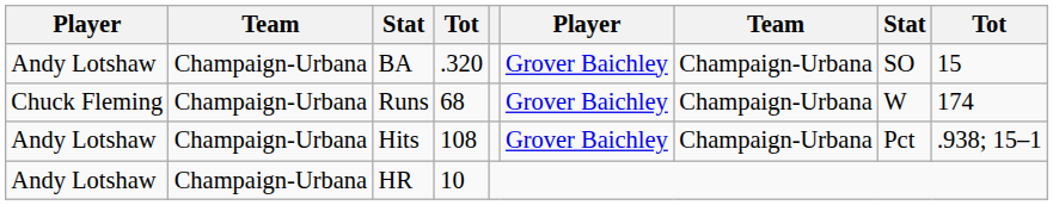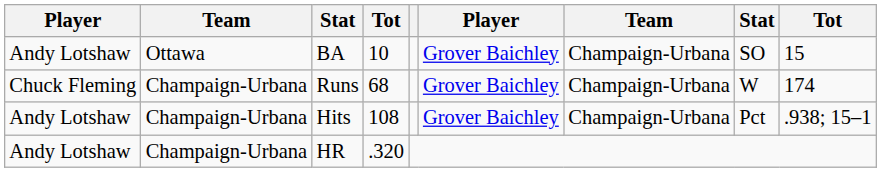 <table class="wikitable">
 <tr>
 <th>Player</th>
 <th>Team</th>
 <th>Stat</th>
 <th>Tot</th>
 <th></th>
 <th>Player</th>
 <th>Team</th>
 <th>Stat</th>
 <th>Tot</th>
 </tr>
 <tr>
 <td>Andy Lotshaw</td>
-<td>Champaign-Urbana</td>
+<td>Ottawa</td>
 <td>BA</td>
-<td>.320</td>
+<td>10</td>
 <td></td>
 <td><a href='#'>Grover Baichley</a></td>
 <td>Champaign-Urbana</td>
 <td>SO</td>
 <td>15</td>
 </tr>
 <tr>
 <td>Chuck Fleming</td>
 <td>Champaign-Urbana</td>
 <td>Runs</td>
 <td>68</td>
 <td></td>
 <td><a href='#'>Grover Baichley</a></td>
 <td>Champaign-Urbana</td>
 <td>W</td>
 <td>174</td>
 </tr>
 <tr>
 <td>Andy Lotshaw</td>
 <td>Champaign-Urbana</td>
 <td>Hits</td>
 <td>108</td>
 <td></td>
 <td><a href='#'>Grover Baichley</a></td>
 <td>Champaign-Urbana</td>
 <td>Pct</td>
 <td>.938; 15–1</td>
 </tr>
 <tr>
 <td>Andy Lotshaw</td>
 <td>Champaign-Urbana</td>
 <td>HR</td>
-<td>10</td>
+<td>.320</td>
 </tr>
 </table>
